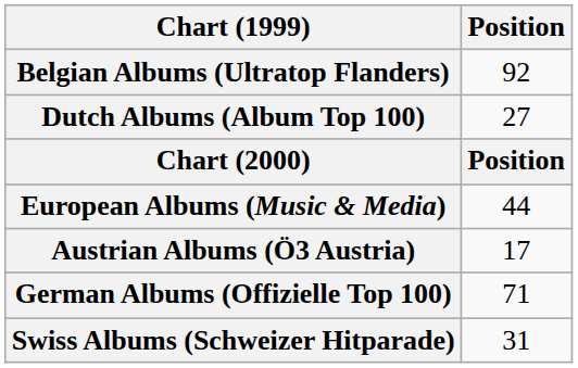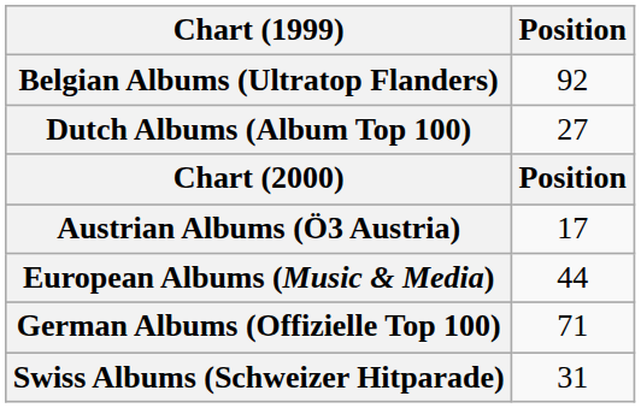 <table class="wikitable plainrowheaders" style="text-align:center;">
 <tr>
 <th scope="col">Chart (1999)</th>
 <th scope="col">Position</th>
 </tr>
 <tr>
 <th scope="row">Belgian Albums (Ultratop Flanders)</th>
 <td>92</td>
 </tr>
 <tr>
 <th scope="row">Dutch Albums (Album Top 100)</th>
 <td>27</td>
 </tr>
 <tr>
 <th scope="col">Chart (2000)</th>
 <th scope="col">Position</th>
 </tr>
 <tr>
+<th scope="row">Austrian Albums (Ö3 Austria)</th>
+<td>17</td>
+</tr>
+<tr>
 <th scope="row">European Albums (<em>Music & Media</em>)</th>
 <td>44</td>
-</tr>
-<tr>
-<th scope="row">Austrian Albums (Ö3 Austria)</th>
-<td>17</td>
 </tr>
 <tr>
 <th scope="row">German Albums (Offizielle Top 100)</th>
 <td>71</td>
 </tr>
 <tr>
 <th scope="row">Swiss Albums (Schweizer Hitparade)</th>
 <td>31</td>
 </tr>
 </table>
